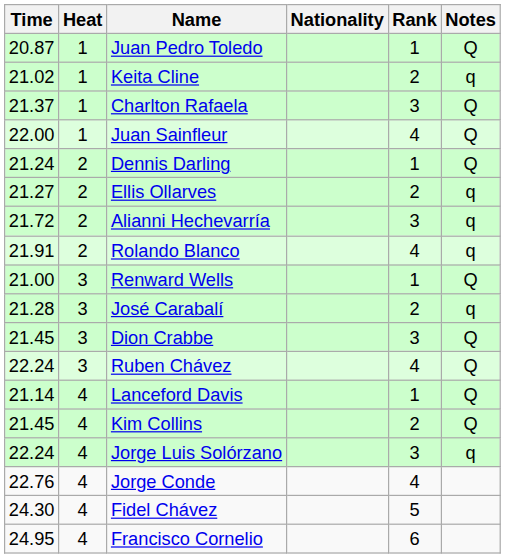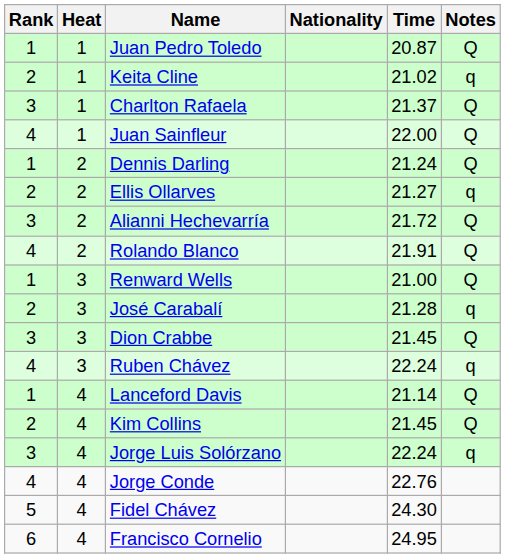 <table class="wikitable sortable" style="text-align:center;font-size:95%">
 <tr>
-<th>Time</th>
+<th>Rank</th>
 <th>Heat</th>
 <th>Name</th>
 <th>Nationality</th>
-<th>Rank</th>
+<th>Time</th>
 <th>Notes</th>
 </tr>
 <tr bgcolor=ccffcc>
-<td>20.87</td>
+<td>1</td>
 <td>1</td>
 <td align=left><a href='#'>Juan Pedro Toledo</a></td>
 <td align=left></td>
-<td>1</td>
+<td>20.87</td>
 <td>Q</td>
 </tr>
 <tr bgcolor=ccffcc>
-<td>21.02</td>
+<td>2</td>
 <td>1</td>
 <td align=left><a href='#'>Keita Cline</a></td>
 <td align=left></td>
-<td>2</td>
+<td>21.02</td>
 <td>q</td>
 </tr>
 <tr bgcolor=ccffcc>
-<td>21.37</td>
+<td>3</td>
 <td>1</td>
 <td align=left><a href='#'>Charlton Rafaela</a></td>
 <td align=left></td>
-<td>3</td>
+<td>21.37</td>
 <td>Q</td>
 </tr>
 <tr bgcolor=ddffdd>
-<td>22.00</td>
+<td>4</td>
 <td>1</td>
 <td align=left><a href='#'>Juan Sainfleur</a></td>
 <td align=left></td>
-<td>4</td>
+<td>22.00</td>
 <td>Q</td>
 </tr>
 <tr bgcolor=ccffcc>
-<td>21.24</td>
+<td>1</td>
 <td>2</td>
 <td align=left><a href='#'>Dennis Darling</a></td>
 <td align=left></td>
-<td>1</td>
+<td>21.24</td>
 <td>Q</td>
 </tr>
 <tr bgcolor=ccffcc>
-<td>21.27</td>
+<td>2</td>
 <td>2</td>
 <td align=left><a href='#'>Ellis Ollarves</a></td>
 <td align=left></td>
-<td>2</td>
+<td>21.27</td>
 <td>q</td>
 </tr>
 <tr bgcolor=ccffcc>
-<td>21.72</td>
+<td>3</td>
 <td>2</td>
 <td align=left><a href='#'>Alianni Hechevarría</a></td>
 <td align=left></td>
-<td>3</td>
-<td>q</td>
+<td>21.72</td>
+<td>Q</td>
 </tr>
 <tr bgcolor=ddffdd>
-<td>21.91</td>
+<td>4</td>
 <td>2</td>
 <td align=left><a href='#'>Rolando Blanco</a></td>
 <td align=left></td>
-<td>4</td>
+<td>21.91</td>
+<td>Q</td>
+</tr>
+<tr bgcolor=ccffcc>
+<td>1</td>
+<td>3</td>
+<td align=left><a href='#'>Renward Wells</a></td>
+<td align=left></td>
+<td>21.00</td>
+<td>Q</td>
+</tr>
+<tr bgcolor=ccffcc>
+<td>2</td>
+<td>3</td>
+<td align=left><a href='#'>José Carabalí</a></td>
+<td align=left></td>
+<td>21.28</td>
 <td>q</td>
 </tr>
 <tr bgcolor=ccffcc>
-<td>21.00</td>
 <td>3</td>
-<td align=left><a href='#'>Renward Wells</a></td>
+<td>3</td>
+<td align=left><a href='#'>Dion Crabbe</a></td>
 <td align=left></td>
+<td>21.45</td>
+<td>Q</td>
+</tr>
+<tr bgcolor=ddffdd>
+<td>4</td>
+<td>3</td>
+<td align=left><a href='#'>Ruben Chávez</a></td>
+<td align=left></td>
+<td>22.24</td>
+<td>q</td>
+</tr>
+<tr bgcolor=ccffcc>
 <td>1</td>
+<td>4</td>
+<td align=left><a href='#'>Lanceford Davis</a></td>
+<td align=left></td>
+<td>21.14</td>
 <td>Q</td>
 </tr>
 <tr bgcolor=ccffcc>
-<td>21.28</td>
-<td>3</td>
-<td align=left><a href='#'>José Carabalí</a></td>
+<td>2</td>
+<td>4</td>
+<td align=left><a href='#'>Kim Collins</a></td>
 <td align=left></td>
-<td>2</td>
-<td>q</td>
-</tr>
-<tr bgcolor=ccffcc>
 <td>21.45</td>
-<td>3</td>
-<td align=left><a href='#'>Dion Crabbe</a></td>
-<td align=left></td>
-<td>3</td>
-<td>Q</td>
-</tr>
-<tr bgcolor=ddffdd>
-<td>22.24</td>
-<td>3</td>
-<td align=left><a href='#'>Ruben Chávez</a></td>
-<td align=left></td>
-<td>4</td>
 <td>Q</td>
 </tr>
 <tr bgcolor=ccffcc>
-<td>21.14</td>
-<td>4</td>
-<td align=left><a href='#'>Lanceford Davis</a></td>
-<td align=left></td>
-<td>1</td>
-<td>Q</td>
-</tr>
-<tr bgcolor=ccffcc>
-<td>21.45</td>
-<td>4</td>
-<td align=left><a href='#'>Kim Collins</a></td>
-<td align=left></td>
-<td>2</td>
-<td>Q</td>
-</tr>
-<tr bgcolor=ccffcc>
-<td>22.24</td>
+<td>3</td>
 <td>4</td>
 <td align=left><a href='#'>Jorge Luis Solórzano</a></td>
 <td align=left></td>
-<td>3</td>
+<td>22.24</td>
 <td>q</td>
 </tr>
 <tr>
-<td>22.76</td>
+<td>4</td>
 <td>4</td>
 <td align=left><a href='#'>Jorge Conde</a></td>
 <td align=left></td>
-<td>4</td>
+<td>22.76</td>
 <td></td>
 </tr>
 <tr>
-<td>24.30</td>
+<td>5</td>
 <td>4</td>
 <td align=left><a href='#'>Fidel Chávez</a></td>
 <td align=left></td>
-<td>5</td>
+<td>24.30</td>
 <td></td>
 </tr>
 <tr>
-<td>24.95</td>
+<td>6</td>
 <td>4</td>
 <td align=left><a href='#'>Francisco Cornelio</a></td>
 <td align=left></td>
-<td>6</td>
+<td>24.95</td>
 <td></td>
 </tr>
 </table>
